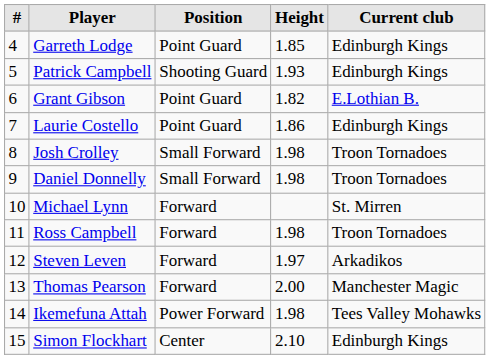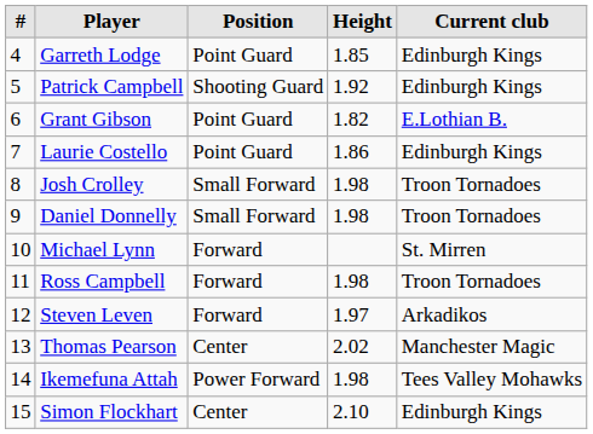 <table class="wikitable">
 <tr>
 <th style="background:#e5e5e5;">#</th>
 <th style="background:#e5e5e5;">Player</th>
 <th style="background:#e5e5e5;">Position</th>
 <th style="background:#e5e5e5;">Height</th>
 <th style="background:#e5e5e5;">Current club</th>
 </tr>
 <tr>
 <td>4</td>
 <td><a href='#'>Garreth Lodge</a></td>
 <td>Point Guard</td>
 <td>1.85</td>
 <td>Edinburgh Kings</td>
 </tr>
 <tr>
 <td>5</td>
 <td><a href='#'>Patrick Campbell</a></td>
 <td>Shooting Guard</td>
-<td>1.93</td>
+<td>1.92</td>
 <td>Edinburgh Kings</td>
 </tr>
 <tr>
 <td>6</td>
 <td><a href='#'>Grant Gibson</a></td>
 <td>Point Guard</td>
 <td>1.82</td>
 <td><a href='#'>E.Lothian B.</a></td>
 </tr>
 <tr>
 <td>7</td>
 <td><a href='#'>Laurie Costello</a></td>
 <td>Point Guard</td>
 <td>1.86</td>
 <td>Edinburgh Kings</td>
 </tr>
 <tr>
 <td>8</td>
 <td><a href='#'>Josh Crolley</a></td>
 <td>Small Forward</td>
 <td>1.98</td>
 <td>Troon Tornadoes</td>
 </tr>
 <tr>
 <td>9</td>
 <td><a href='#'>Daniel Donnelly</a></td>
 <td>Small Forward</td>
 <td>1.98</td>
 <td>Troon Tornadoes</td>
 </tr>
 <tr>
 <td>10</td>
 <td><a href='#'>Michael Lynn</a></td>
 <td>Forward</td>
 <td></td>
 <td>St. Mirren</td>
 </tr>
 <tr>
 <td>11</td>
 <td><a href='#'>Ross Campbell</a></td>
 <td>Forward</td>
 <td>1.98</td>
 <td>Troon Tornadoes</td>
 </tr>
 <tr>
 <td>12</td>
 <td><a href='#'>Steven Leven</a></td>
 <td>Forward</td>
 <td>1.97</td>
 <td>Arkadikos</td>
 </tr>
 <tr>
 <td>13</td>
 <td><a href='#'>Thomas Pearson</a></td>
-<td>Forward</td>
-<td>2.00</td>
+<td>Center</td>
+<td>2.02</td>
 <td>Manchester Magic</td>
 </tr>
 <tr>
 <td>14</td>
 <td><a href='#'>Ikemefuna Attah</a></td>
 <td>Power Forward</td>
 <td>1.98</td>
 <td>Tees Valley Mohawks</td>
 </tr>
 <tr>
 <td>15</td>
 <td><a href='#'>Simon Flockhart</a></td>
 <td>Center</td>
 <td>2.10</td>
 <td>Edinburgh Kings</td>
 </tr>
 </table>
